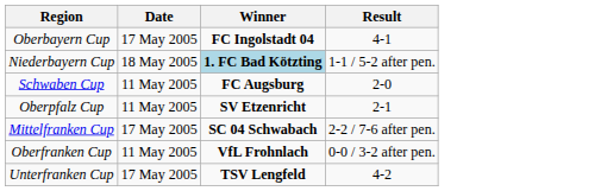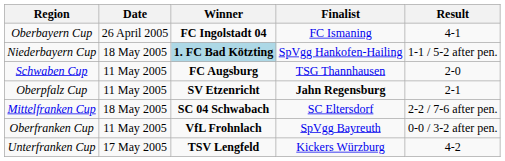 <table class="wikitable">
 <tr>
 <th>Region</th>
 <th>Date</th>
 <th>Winner</th>
+<th>Finalist</th>
 <th>Result</th>
 </tr>
 <tr align="center">
 <td><em>Oberbayern Cup</em></td>
-<td>17 May 2005</td>
+<td>26 April 2005</td>
 <td><strong>FC Ingolstadt 04</strong></td>
+<td><a href='#'>FC Ismaning</a></td>
 <td>4-1</td>
 </tr>
 <tr align="center">
 <td><em>Niederbayern Cup</em></td>
 <td>18 May 2005</td>
 <td style="background: lightblue;"><strong>1. FC Bad Kötzting</strong></td>
+<td><a href='#'>SpVgg Hankofen-Hailing</a></td>
 <td>1-1 / 5-2 after pen.</td>
 </tr>
 <tr align="center">
 <td><em><a href='#'>Schwaben Cup</a></em></td>
 <td>11 May 2005</td>
 <td><strong>FC Augsburg</strong></td>
+<td><a href='#'>TSG Thannhausen</a></td>
 <td>2-0</td>
 </tr>
 <tr align="center">
 <td><em>Oberpfalz Cup</em></td>
 <td>11 May 2005</td>
 <td><strong>SV Etzenricht</strong></td>
+<td><strong>Jahn Regensburg</strong></td>
 <td>2-1</td>
 </tr>
 <tr align="center">
 <td><em><a href='#'>Mittelfranken Cup</a></em></td>
-<td>17 May 2005</td>
+<td>18 May 2005</td>
 <td><strong>SC 04 Schwabach</strong></td>
+<td><a href='#'>SC Eltersdorf</a></td>
 <td>2-2 / 7-6 after pen.</td>
 </tr>
 <tr align="center">
 <td><em>Oberfranken Cup</em></td>
 <td>11 May 2005</td>
 <td><strong>VfL Frohnlach</strong></td>
+<td><a href='#'>SpVgg Bayreuth</a></td>
 <td>0-0 / 3-2 after pen.</td>
 </tr>
 <tr align="center">
 <td><em>Unterfranken Cup</em></td>
 <td>17 May 2005</td>
 <td><strong>TSV Lengfeld</strong></td>
+<td><a href='#'>Kickers Würzburg</a></td>
 <td>4-2</td>
 </tr>
 </table>
